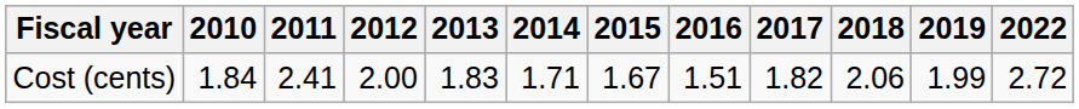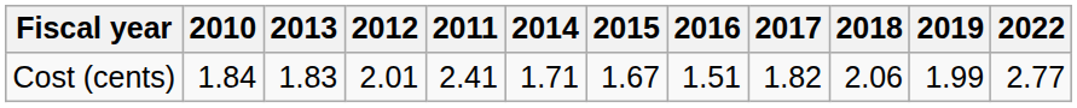 <table class="wikitable" style="text-align: right;">
 <tr>
 <th>Fiscal year</th>
 <th>2010 </th>
+<th>2013 </th>
+<th>2012</th>
 <th>2011</th>
-<th>2012</th>
-<th>2013 </th>
 <th>2014 </th>
 <th>2015 </th>
 <th>2016 </th>
 <th>2017</th>
 <th>2018 </th>
 <th>2019 </th>
 <th>2022 </th>
 </tr>
 <tr>
 <td>Cost (cents)</td>
 <td>1.84</td>
+<td>1.83</td>
+<td>2.01</td>
 <td>2.41</td>
-<td>2.00</td>
-<td>1.83</td>
 <td>1.71</td>
 <td>1.67</td>
 <td>1.51</td>
 <td>1.82</td>
 <td>2.06</td>
 <td>1.99</td>
-<td>2.72</td>
+<td>2.77</td>
 </tr>
 </table>
